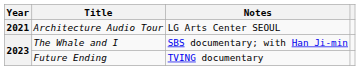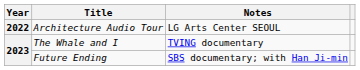 <table class="wikitable plainrowheaders sortable">
 <tr>
 <th scope="col">Year</th>
 <th scope="col">Title</th>
 <th scope="col" class="unsortable">Notes</th>
 <th scope="col" class="unsortable"></th>
 </tr>
 <tr>
-<th scope="row">2021</th>
+<th scope="row">2022</th>
 <td><em>Architecture Audio Tour</em></td>
 <td>LG Arts Center SEOUL</td>
 <td style="text-align:center"></td>
 </tr>
 <tr>
 <th scope="row" rowspan="2">2023</th>
 <td><em>The Whale and I</em></td>
-<td><a href='#'>SBS</a> documentary; with <a href='#'>Han Ji-min</a></td>
+<td><a href='#'>TVING</a> documentary</td>
 <td style="text-align:center"></td>
 </tr>
 <tr>
 <td><em>Future Ending</em></td>
-<td><a href='#'>TVING</a> documentary</td>
+<td><a href='#'>SBS</a> documentary; with <a href='#'>Han Ji-min</a></td>
 <td style="text-align:center"></td>
 </tr>
 </table>
